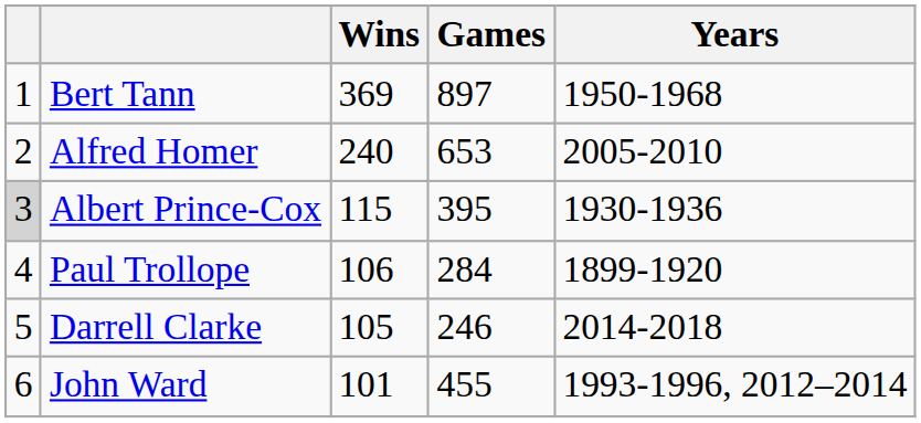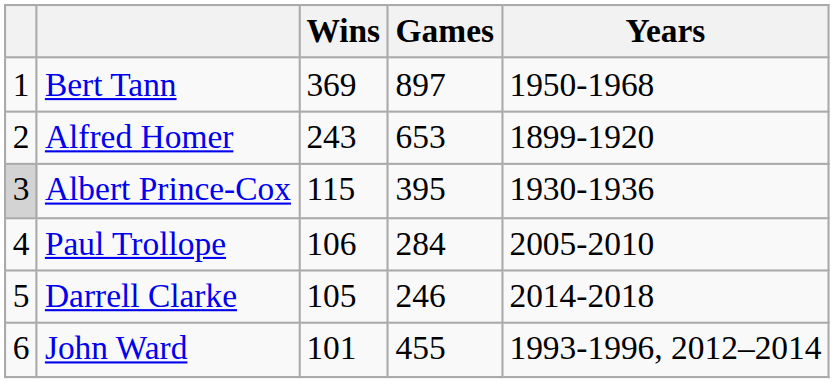 <table class="wikitable">
 <tr>
 <th></th>
 <th></th>
 <th>Wins</th>
 <th>Games</th>
 <th>Years</th>
 </tr>
 <tr>
 <td>1</td>
 <td><a href='#'>Bert Tann</a></td>
 <td>369</td>
 <td>897</td>
 <td>1950-1968</td>
 </tr>
 <tr>
 <td>2</td>
 <td><a href='#'>Alfred Homer</a></td>
-<td>240</td>
+<td>243</td>
 <td>653</td>
-<td>2005-2010</td>
+<td>1899-1920</td>
 </tr>
 <tr>
 <td style="background: lightgrey;">3</td>
 <td><a href='#'>Albert Prince-Cox</a></td>
 <td>115</td>
 <td>395</td>
 <td>1930-1936</td>
 </tr>
 <tr>
 <td>4</td>
 <td><a href='#'>Paul Trollope</a></td>
 <td>106</td>
 <td>284</td>
-<td>1899-1920</td>
+<td>2005-2010</td>
 </tr>
 <tr>
 <td>5</td>
 <td><a href='#'>Darrell Clarke</a></td>
 <td>105</td>
 <td>246</td>
 <td>2014-2018</td>
 </tr>
 <tr>
 <td>6</td>
 <td><a href='#'>John Ward</a></td>
 <td>101</td>
 <td>455</td>
 <td>1993-1996, 2012–2014</td>
 </tr>
 </table>
